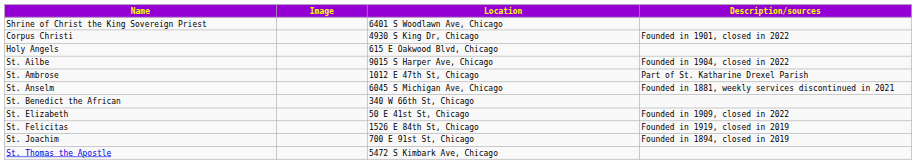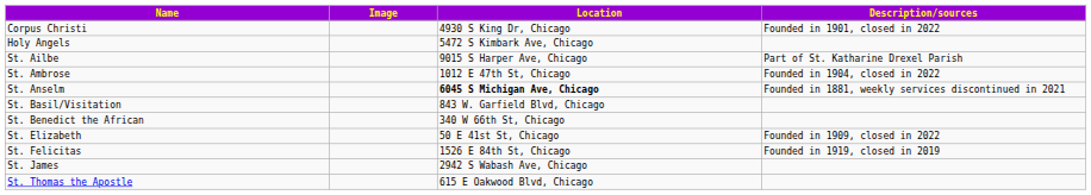 <table class="wikitable sortable" style="width:75%">
 <tr>
 <th style="background:darkviolet; color:yellow;" width="30%"><strong>Name</strong></th>
 <th style="background:darkviolet; color:yellow;" width="10%"><strong>Image</strong></th>
 <th style="background:darkviolet; color:yellow;" width="30%"><strong>Location</strong></th>
 <th style="background:darkviolet; color:yellow;" width="30%"><strong>Description/sources</strong></th>
-</tr>
-<tr>
-<td>Shrine of Christ the King Sovereign Priest</td>
-<td></td>
-<td>6401 S Woodlawn Ave, Chicago</td>
-<td></td>
 </tr>
 <tr>
 <td>Corpus Christi</td>
 <td></td>
 <td>4930 S King Dr, Chicago</td>
 <td>Founded in 1901, closed in 2022</td>
 </tr>
 <tr>
 <td>Holy Angels</td>
 <td></td>
-<td>615 E Oakwood Blvd, Chicago</td>
+<td>5472 S Kimbark Ave, Chicago</td>
 <td></td>
 </tr>
 <tr>
 <td>St. Ailbe</td>
 <td></td>
 <td>9015 S Harper Ave, Chicago</td>
-<td>Founded in 1904, closed in 2022</td>
+<td>Part of St. Katharine Drexel Parish</td>
 </tr>
 <tr>
 <td>St. Ambrose</td>
 <td></td>
 <td>1012 E 47th St, Chicago</td>
-<td>Part of St. Katharine Drexel Parish</td>
+<td>Founded in 1904, closed in 2022</td>
 </tr>
 <tr>
 <td>St. Anselm</td>
 <td></td>
-<td>6045 S Michigan Ave, Chicago</td>
+<td><strong>6045 S Michigan Ave, Chicago</strong></td>
 <td>Founded in 1881, weekly services discontinued in 2021</td>
+</tr>
+<tr>
+<td>St. Basil/Visitation</td>
+<td></td>
+<td>843 W. Garfield Blvd, Chicago</td>
+<td></td>
 </tr>
 <tr>
 <td>St. Benedict the African</td>
 <td></td>
 <td>340 W 66th St, Chicago</td>
 <td></td>
 </tr>
 <tr>
 <td>St. Elizabeth</td>
 <td></td>
 <td>50 E 41st St, Chicago</td>
 <td>Founded in 1909, closed in 2022</td>
 </tr>
 <tr>
 <td>St. Felicitas</td>
 <td></td>
 <td>1526 E 84th St, Chicago</td>
 <td>Founded in 1919, closed in 2019</td>
 </tr>
 <tr>
-<td>St. Joachim</td>
+<td>St. James</td>
 <td></td>
-<td>700 E 91st St, Chicago</td>
-<td>Founded in 1894, closed in 2019</td>
+<td>2942 S Wabash Ave, Chicago</td>
+<td></td>
 </tr>
 <tr>
 <td><a href='#'>St. Thomas the Apostle</a></td>
 <td></td>
-<td>5472 S Kimbark Ave, Chicago</td>
+<td>615 E Oakwood Blvd, Chicago</td>
 <td></td>
 </tr>
 </table>
